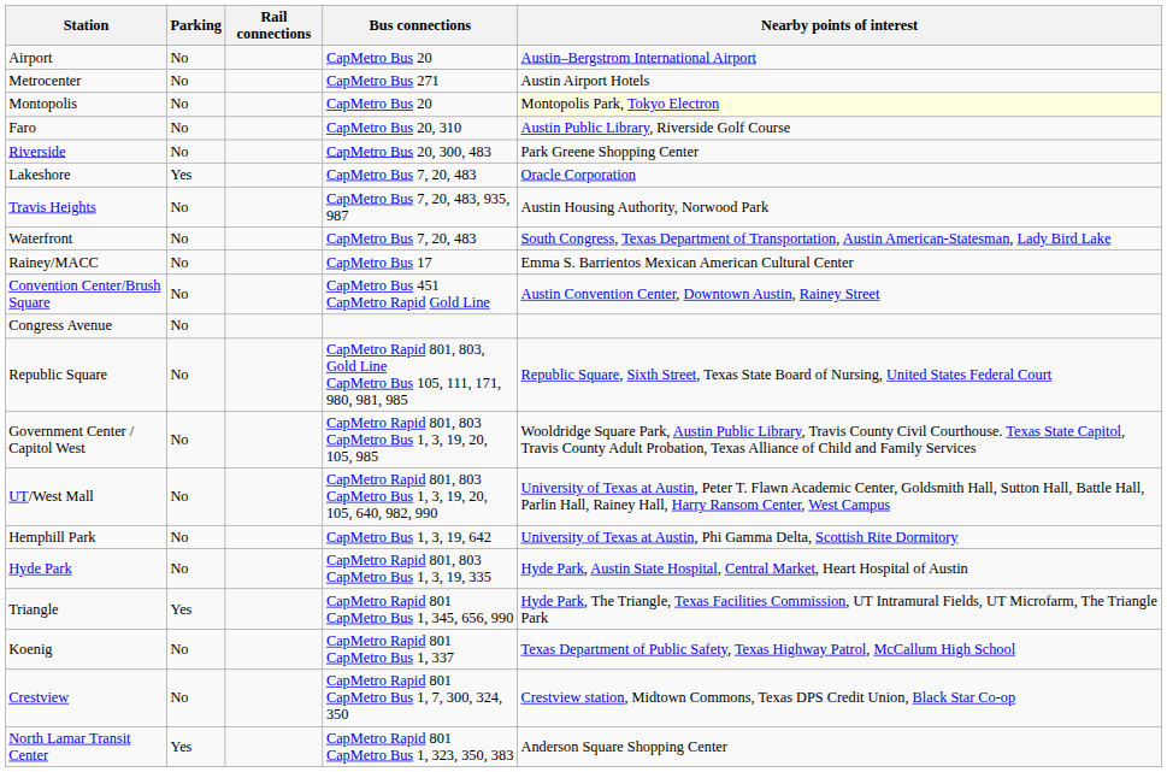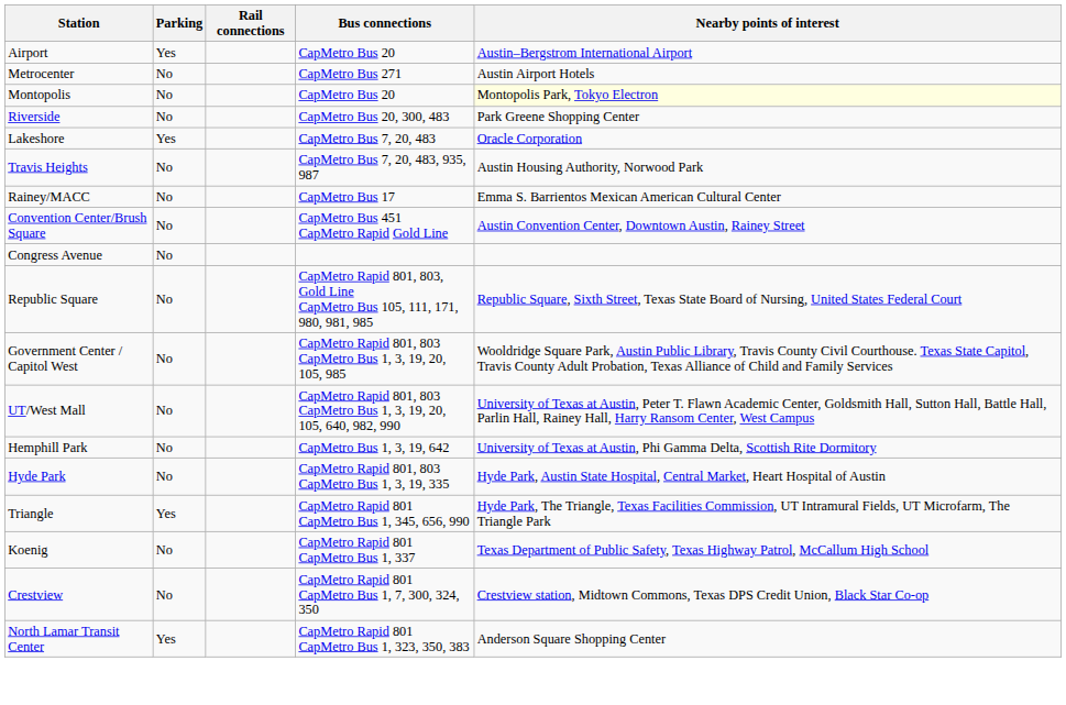 <table class="wikitable sortable">
 <tr>
 <th>Station</th>
 <th>Parking</th>
 <th class="unsortable">Rail connections</th>
 <th class="unsortable">Bus connections</th>
 <th class="unsortable">Nearby points of interest</th>
 </tr>
 <tr>
 <td>Airport</td>
-<td>No</td>
+<td>Yes</td>
 <td></td>
 <td><a href='#'>CapMetro Bus</a> 20</td>
 <td><a href='#'>Austin–Bergstrom International Airport</a></td>
 </tr>
 <tr>
 <td>Metrocenter</td>
 <td>No</td>
 <td></td>
 <td><a href='#'>CapMetro Bus</a> 271</td>
 <td>Austin Airport Hotels</td>
 </tr>
 <tr>
 <td>Montopolis</td>
 <td>No</td>
 <td></td>
 <td><a href='#'>CapMetro Bus</a> 20</td>
 <td style="background: lightyellow;">Montopolis Park, <a href='#'>Tokyo Electron</a></td>
-</tr>
-<tr>
-<td>Faro</td>
-<td>No</td>
-<td></td>
-<td><a href='#'>CapMetro Bus</a> 20, 310</td>
-<td><a href='#'>Austin Public Library</a>, Riverside Golf Course</td>
 </tr>
 <tr>
 <td><a href='#'>Riverside</a></td>
 <td>No</td>
 <td></td>
 <td><a href='#'>CapMetro Bus</a> 20, 300, 483</td>
 <td>Park Greene Shopping Center</td>
 </tr>
 <tr>
 <td>Lakeshore</td>
 <td>Yes</td>
 <td></td>
 <td><a href='#'>CapMetro Bus</a> 7, 20, 483</td>
 <td><a href='#'>Oracle Corporation</a></td>
 </tr>
 <tr>
 <td><a href='#'>Travis Heights</a></td>
 <td>No</td>
 <td></td>
 <td><a href='#'>CapMetro Bus</a> 7, 20, 483, 935, 987</td>
 <td>Austin Housing Authority, Norwood Park</td>
-</tr>
-<tr>
-<td>Waterfront</td>
-<td>No</td>
-<td></td>
-<td><a href='#'>CapMetro Bus</a> 7, 20, 483</td>
-<td><a href='#'>South Congress</a>, <a href='#'>Texas Department of Transportation</a>, <a href='#'>Austin American-Statesman</a>, <a href='#'>Lady Bird Lake</a></td>
 </tr>
 <tr>
 <td>Rainey/MACC</td>
 <td>No</td>
 <td></td>
 <td><a href='#'>CapMetro Bus</a> 17</td>
 <td>Emma S. Barrientos Mexican American Cultural Center</td>
 </tr>
 <tr>
 <td><a href='#'>Convention Center/Brush Square</a></td>
 <td>No</td>
 <td></td>
 <td><a href='#'>CapMetro Bus</a> 451<br><a href='#'>CapMetro Rapid</a> <a href='#'>Gold Line</a></td>
 <td><a href='#'>Austin Convention Center</a>, <a href='#'>Downtown Austin</a>, <a href='#'>Rainey Street</a></td>
 </tr>
 <tr>
 <td>Congress Avenue</td>
 <td>No</td>
 <td></td>
 <td></td>
 </tr>
 <tr>
 <td>Republic Square</td>
 <td>No</td>
 <td></td>
 <td><a href='#'>CapMetro Rapid</a> 801, 803, <a href='#'>Gold Line</a><br><a href='#'>CapMetro Bus</a> 105, 111, 171, 980, 981, 985</td>
 <td><a href='#'>Republic Square</a>, <a href='#'>Sixth Street</a>, Texas State Board of Nursing, <a href='#'>United States Federal Court</a></td>
 </tr>
 <tr>
 <td>Government Center / Capitol West</td>
 <td>No</td>
 <td></td>
 <td><a href='#'>CapMetro Rapid</a> 801, 803<br><a href='#'>CapMetro Bus</a> 1, 3, 19, 20, 105, 985</td>
 <td>Wooldridge Square Park, <a href='#'>Austin Public Library</a>, Travis County Civil Courthouse. <a href='#'>Texas State Capitol</a>, Travis County Adult Probation, Texas Alliance of Child and Family Services</td>
 </tr>
 <tr>
 <td><a href='#'>UT</a>/West Mall</td>
 <td>No</td>
 <td></td>
 <td><a href='#'>CapMetro Rapid</a> 801, 803<br><a href='#'>CapMetro Bus</a> 1, 3, 19, 20, 105, 640, 982, 990</td>
 <td><a href='#'>University of Texas at Austin</a>, Peter T. Flawn Academic Center, Goldsmith Hall, Sutton Hall, Battle Hall, Parlin Hall, Rainey Hall, <a href='#'>Harry Ransom Center</a>, <a href='#'>West Campus</a></td>
 </tr>
 <tr>
 <td>Hemphill Park</td>
 <td>No</td>
 <td></td>
 <td><a href='#'>CapMetro Bus</a> 1, 3, 19, 642</td>
 <td><a href='#'>University of Texas at Austin</a>, Phi Gamma Delta, <a href='#'>Scottish Rite Dormitory</a></td>
 </tr>
 <tr>
 <td><a href='#'>Hyde Park</a></td>
 <td>No</td>
 <td></td>
 <td><a href='#'>CapMetro Rapid</a> 801, 803<br><a href='#'>CapMetro Bus</a> 1, 3, 19, 335</td>
 <td><a href='#'>Hyde Park</a>, <a href='#'>Austin State Hospital</a>, <a href='#'>Central Market</a>, Heart Hospital of Austin</td>
 </tr>
 <tr>
 <td>Triangle</td>
 <td>Yes</td>
 <td></td>
 <td><a href='#'>CapMetro Rapid</a> 801<br><a href='#'>CapMetro Bus</a> 1, 345, 656, 990</td>
 <td><a href='#'>Hyde Park</a>, The Triangle, <a href='#'>Texas Facilities Commission</a>, UT Intramural Fields, UT Microfarm, The Triangle Park</td>
 </tr>
 <tr>
 <td>Koenig</td>
 <td>No</td>
 <td></td>
 <td><a href='#'>CapMetro Rapid</a> 801<br><a href='#'>CapMetro Bus</a> 1, 337</td>
 <td><a href='#'>Texas Department of Public Safety</a>, <a href='#'>Texas Highway Patrol</a>, <a href='#'>McCallum High School</a></td>
 </tr>
 <tr>
 <td><a href='#'>Crestview</a></td>
 <td>No</td>
 <td></td>
 <td><a href='#'>CapMetro Rapid</a> 801<br><a href='#'>CapMetro Bus</a> 1, 7, 300, 324, 350</td>
 <td><a href='#'>Crestview station</a>, Midtown Commons, Texas DPS Credit Union, <a href='#'>Black Star Co-op</a></td>
 </tr>
 <tr>
 <td><a href='#'>North Lamar Transit Center</a></td>
 <td>Yes</td>
 <td></td>
 <td><a href='#'>CapMetro Rapid</a> 801<br><a href='#'>CapMetro Bus</a> 1, 323, 350, 383</td>
 <td>Anderson Square Shopping Center</td>
 </tr>
 </table>
